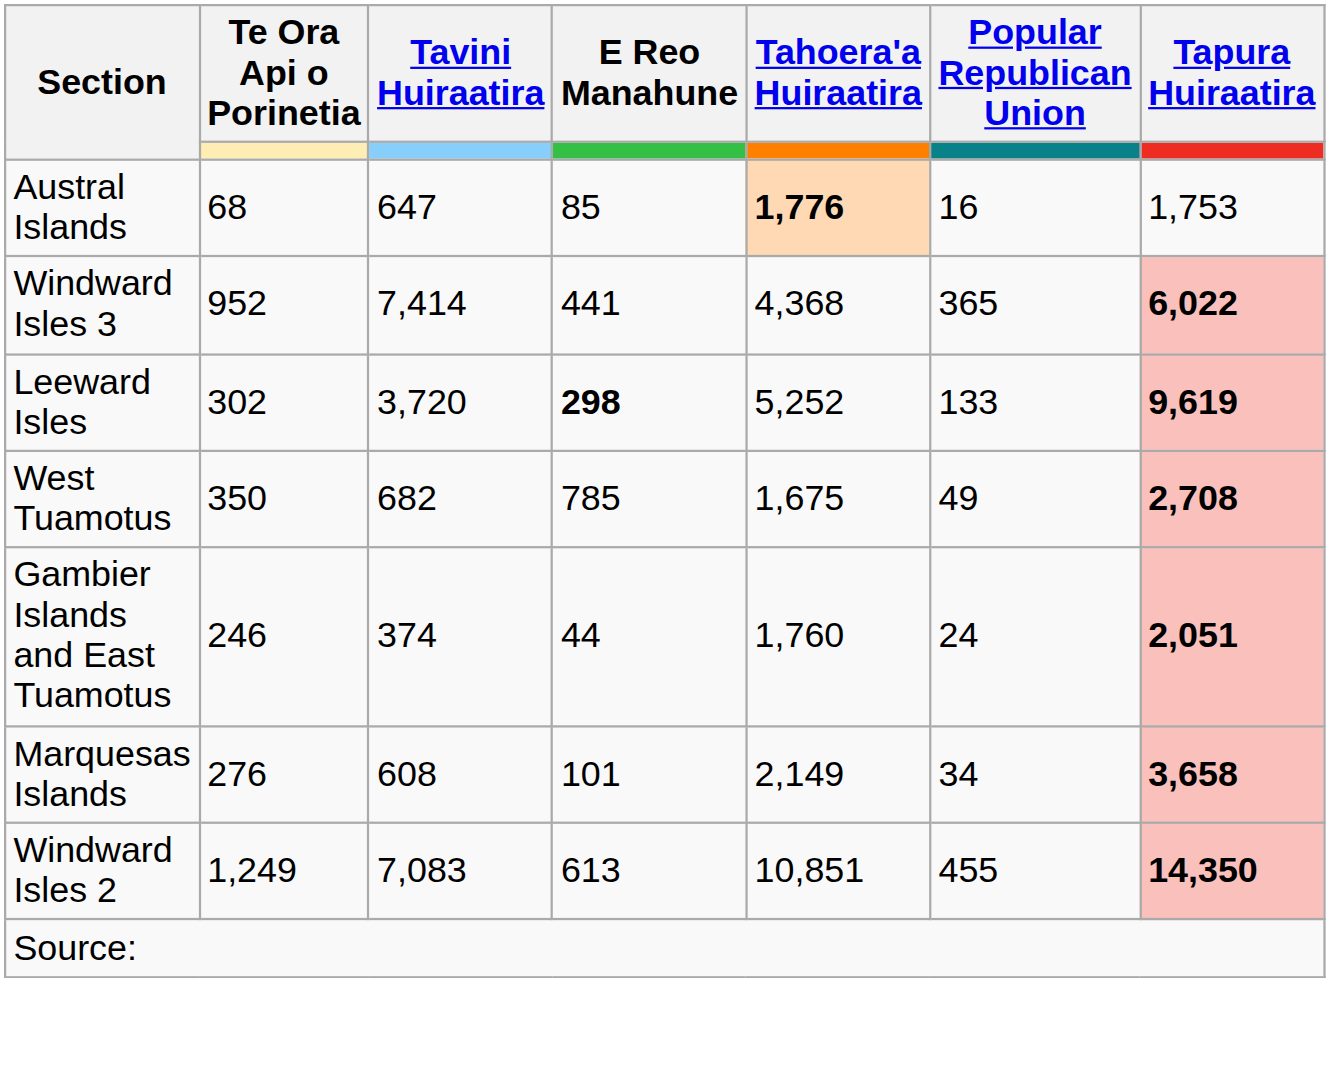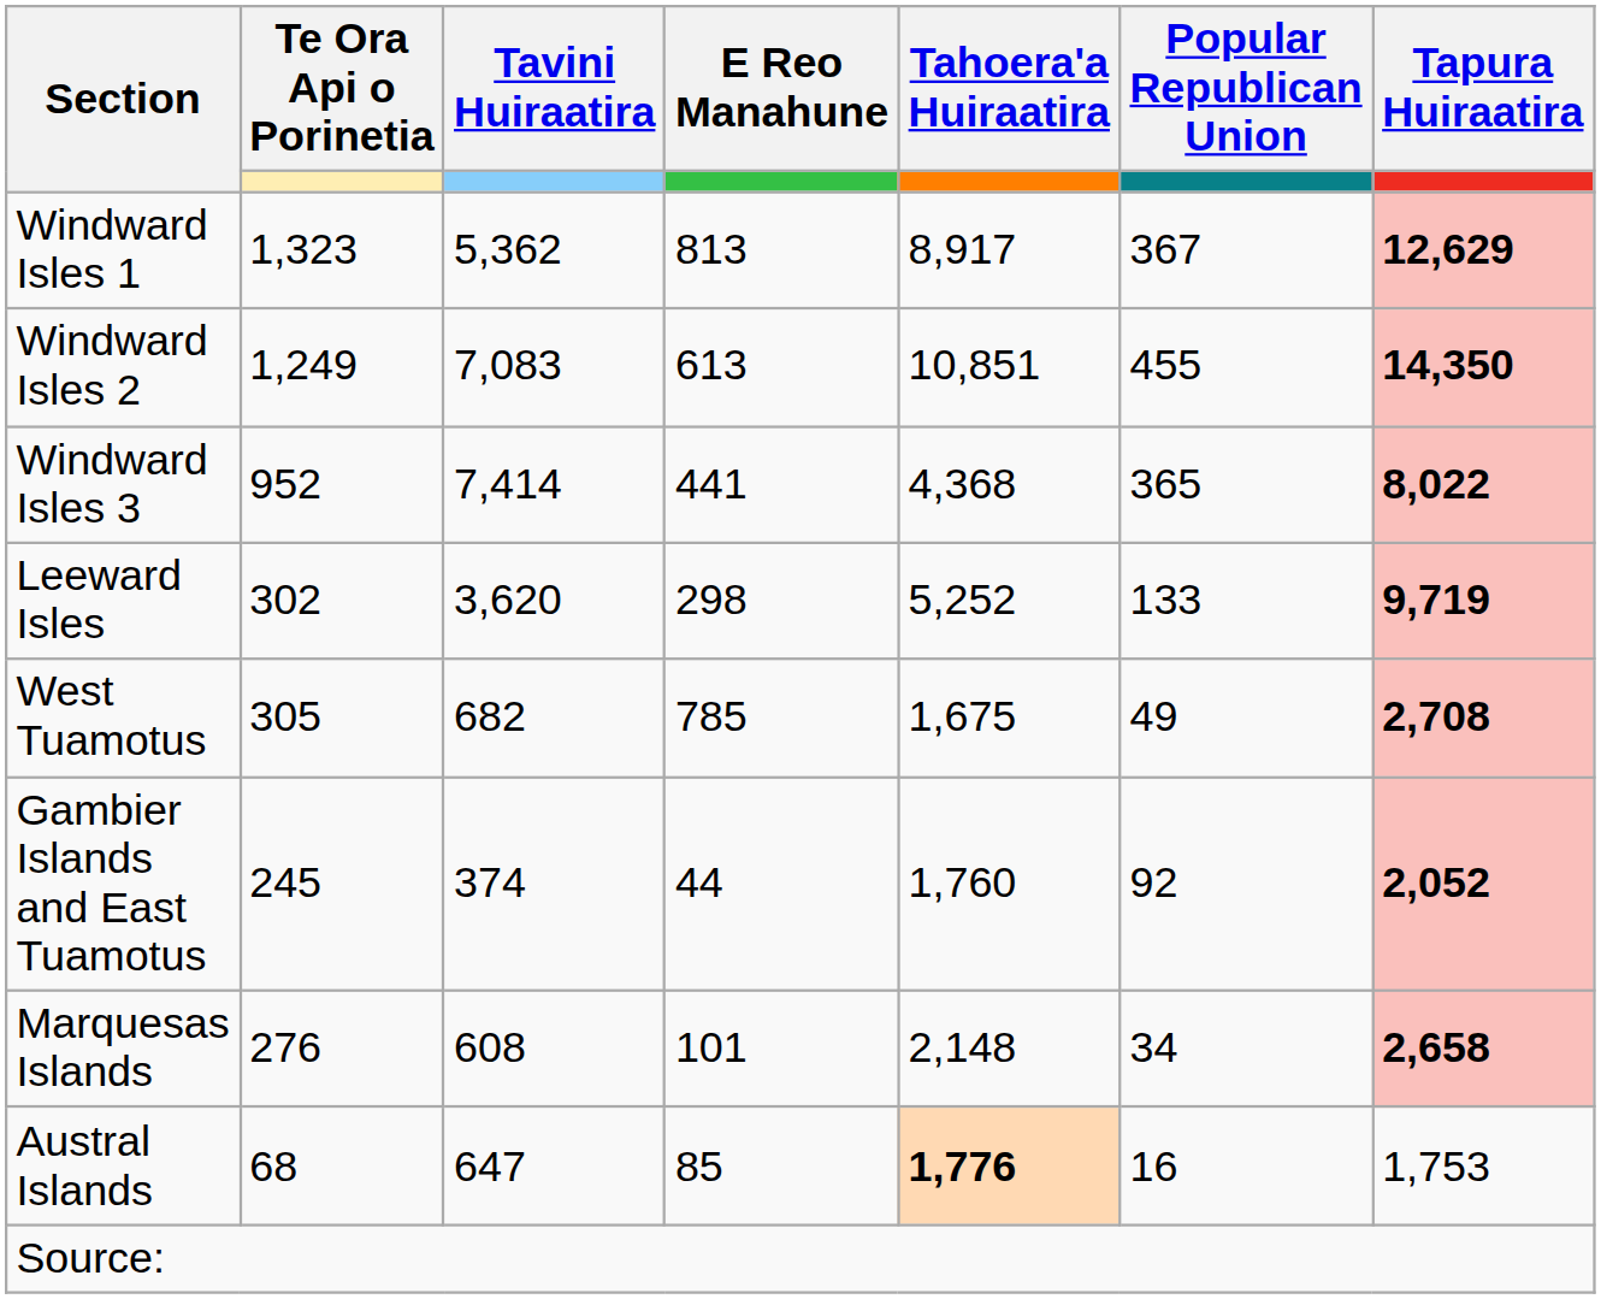 <table class="wikitable sortable">
 <tr>
 <th scope="col" style="width:60px;" rowspan=2>Section</th>
 <th scope="col" style="width:60px;">Te Ora Api o Porinetia</th>
 <th scope="col" style="width:60px;"><a href='#'>Tavini Huiraatira</a></th>
 <th scope="col" style="width:60px;">E Reo Manahune</th>
 <th scope="col" style="width:60px;"><a href='#'>Tahoera'a Huiraatira</a></th>
 <th scope="col" style="width:60px;"><a href='#'>Popular Republican Union</a></th>
 <th scope="col" style="width:60px;"><a href='#'>Tapura Huiraatira</a></th>
 </tr>
 <tr>
 <th style="background:#FEEEB3"></th>
 <th style="background:#87CEFA"></th>
 <th style="background:#34C045"></th>
 <th style="background:#FF7F00"></th>
 <th style="background:#088189"></th>
 <th style="background:#EE2C21"></th>
 </tr>
 <tr>
-<td>Austral Islands</td>
-<td>68</td>
-<td>647</td>
-<td>85</td>
-<td bgcolor=#ffd9b3><strong>1,776</strong></td>
-<td>16</td>
-<td>1,753</td>
-</tr>
-<tr>
-<td>Windward Isles 3</td>
-<td>952</td>
-<td>7,414</td>
-<td>441</td>
-<td>4,368</td>
-<td>365</td>
-<td bgcolor=#fac0bc><strong>6,022</strong></td>
-</tr>
-<tr>
-<td>Leeward Isles</td>
-<td>302</td>
-<td>3,720</td>
-<td><strong>298</strong></td>
-<td>5,252</td>
-<td>133</td>
-<td bgcolor=#fac0bc><strong>9,619</strong></td>
-</tr>
-<tr>
-<td>West Tuamotus</td>
-<td>350</td>
-<td>682</td>
-<td>785</td>
-<td>1,675</td>
-<td>49</td>
-<td bgcolor=#fac0bc><strong>2,708</strong></td>
-</tr>
-<tr>
-<td>Gambier Islands and East Tuamotus</td>
-<td>246</td>
-<td>374</td>
-<td>44</td>
-<td>1,760</td>
-<td>24</td>
-<td bgcolor=#fac0bc><strong>2,051</strong></td>
-</tr>
-<tr>
-<td>Marquesas Islands</td>
-<td>276</td>
-<td>608</td>
-<td>101</td>
-<td>2,149</td>
-<td>34</td>
-<td bgcolor=#fac0bc><strong>3,658</strong></td>
+<td>Windward Isles 1</td>
+<td>1,323</td>
+<td>5,362</td>
+<td>813</td>
+<td>8,917</td>
+<td>367</td>
+<td bgcolor=#fac0bc><strong>12,629</strong></td>
 </tr>
 <tr>
 <td>Windward Isles 2</td>
 <td>1,249</td>
 <td>7,083</td>
 <td>613</td>
 <td>10,851</td>
 <td>455</td>
 <td bgcolor=#fac0bc><strong>14,350</strong></td>
 </tr>
 <tr>
+<td>Windward Isles 3</td>
+<td>952</td>
+<td>7,414</td>
+<td>441</td>
+<td>4,368</td>
+<td>365</td>
+<td bgcolor=#fac0bc><strong>8,022</strong></td>
+</tr>
+<tr>
+<td>Leeward Isles</td>
+<td>302</td>
+<td>3,620</td>
+<td>298</td>
+<td>5,252</td>
+<td>133</td>
+<td bgcolor=#fac0bc><strong>9,719</strong></td>
+</tr>
+<tr>
+<td>West Tuamotus</td>
+<td>305</td>
+<td>682</td>
+<td>785</td>
+<td>1,675</td>
+<td>49</td>
+<td bgcolor=#fac0bc><strong>2,708</strong></td>
+</tr>
+<tr>
+<td>Gambier Islands and East Tuamotus</td>
+<td>245</td>
+<td>374</td>
+<td>44</td>
+<td>1,760</td>
+<td>92</td>
+<td bgcolor=#fac0bc><strong>2,052</strong></td>
+</tr>
+<tr>
+<td>Marquesas Islands</td>
+<td>276</td>
+<td>608</td>
+<td>101</td>
+<td>2,148</td>
+<td>34</td>
+<td bgcolor=#fac0bc><strong>2,658</strong></td>
+</tr>
+<tr>
+<td>Austral Islands</td>
+<td>68</td>
+<td>647</td>
+<td>85</td>
+<td bgcolor=#ffd9b3><strong>1,776</strong></td>
+<td>16</td>
+<td>1,753</td>
+</tr>
+<tr>
 <td align=left colspan=7>Source:  </td>
 </tr>
 </table>
